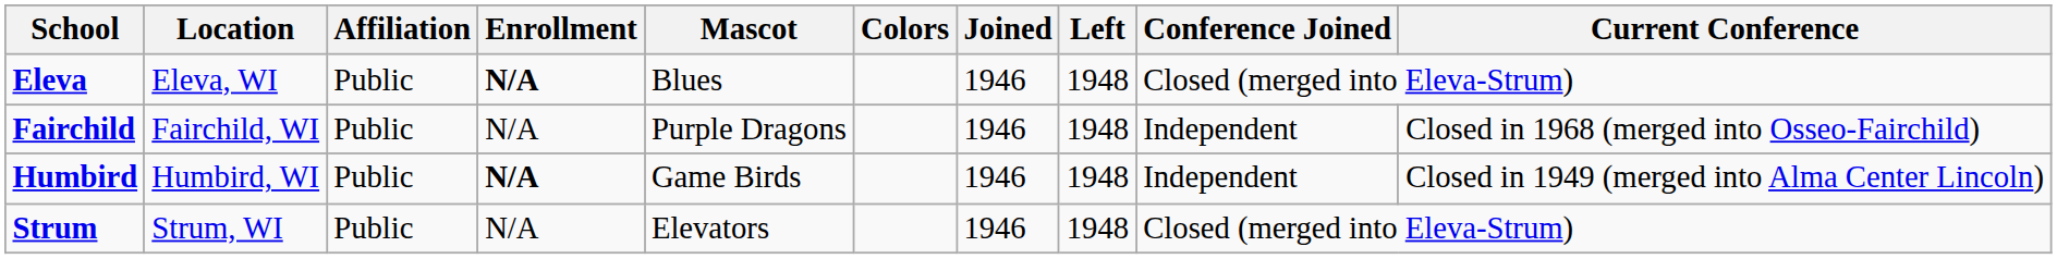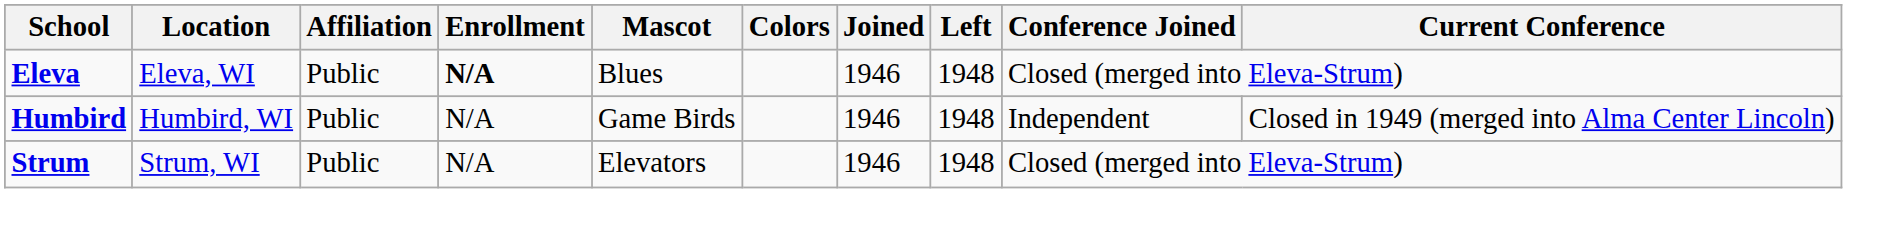 <table class="wikitable sortable">
 <tr>
 <th>School</th>
 <th>Location</th>
 <th>Affiliation</th>
 <th>Enrollment</th>
 <th>Mascot</th>
 <th>Colors</th>
 <th>Joined</th>
 <th>Left</th>
 <th>Conference Joined</th>
 <th>Current Conference</th>
 </tr>
 <tr>
 <td><a href='#'><strong>Eleva</strong></a></td>
 <td><a href='#'>Eleva, WI</a></td>
 <td>Public</td>
 <td><strong>N/A</strong></td>
 <td>Blues</td>
 <td> </td>
 <td>1946</td>
 <td>1948</td>
 <td colspan="2">Closed (merged into <a href='#'>Eleva-Strum</a>)</td>
 </tr>
 <tr>
-<td><a href='#'><strong>Fairchild</strong></a></td>
-<td><a href='#'>Fairchild, WI</a></td>
-<td>Public</td>
-<td>N/A</td>
-<td>Purple Dragons</td>
-<td> </td>
-<td>1946</td>
-<td>1948</td>
-<td>Independent</td>
-<td>Closed in 1968 (merged into <a href='#'>Osseo-Fairchild</a>)</td>
-</tr>
-<tr>
 <td><a href='#'><strong>Humbird</strong></a></td>
 <td><a href='#'>Humbird, WI</a></td>
 <td>Public</td>
-<td><strong>N/A</strong></td>
+<td>N/A</td>
 <td>Game Birds</td>
 <td> </td>
 <td>1946</td>
 <td>1948</td>
 <td>Independent</td>
 <td>Closed in 1949 (merged into <a href='#'>Alma Center Lincoln</a>)</td>
 </tr>
 <tr>
 <td><a href='#'><strong>Strum</strong></a></td>
 <td><a href='#'>Strum, WI</a></td>
 <td>Public</td>
 <td>N/A</td>
 <td>Elevators</td>
 <td> </td>
 <td>1946</td>
 <td>1948</td>
 <td colspan="2">Closed (merged into <a href='#'>Eleva-Strum</a>)</td>
 </tr>
 </table>
